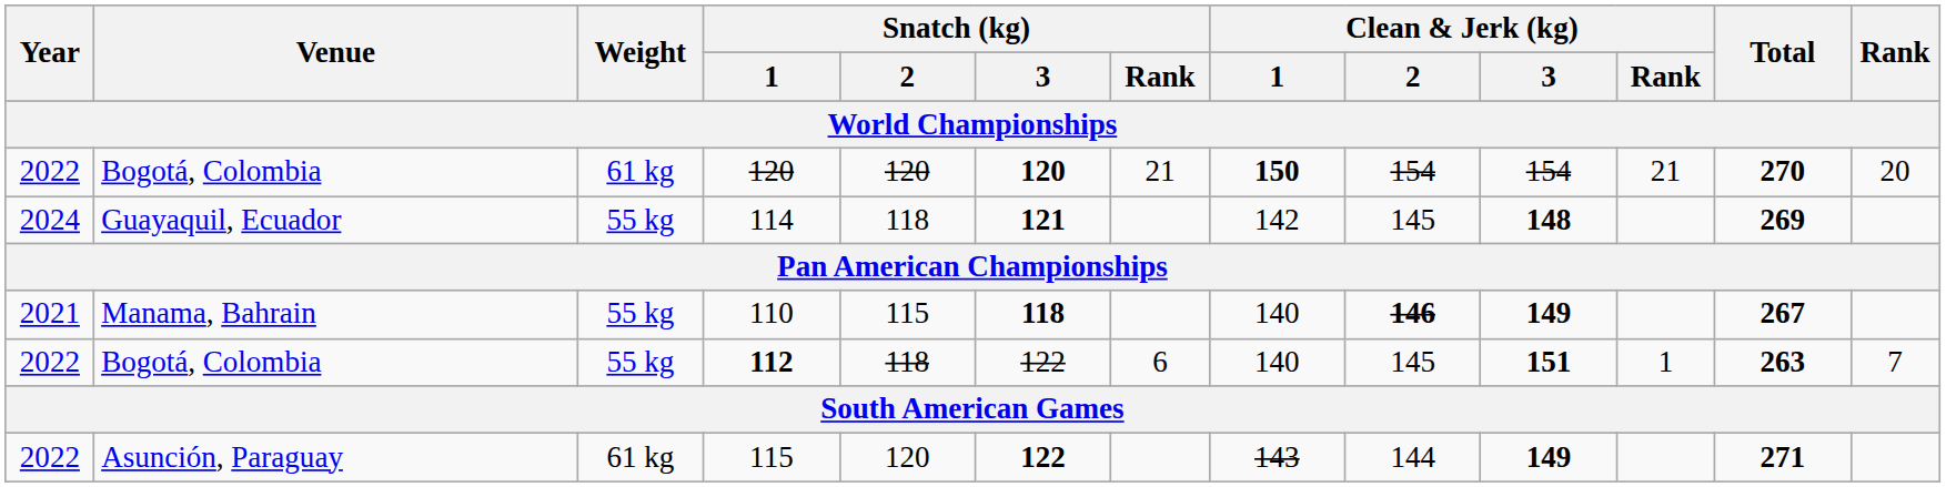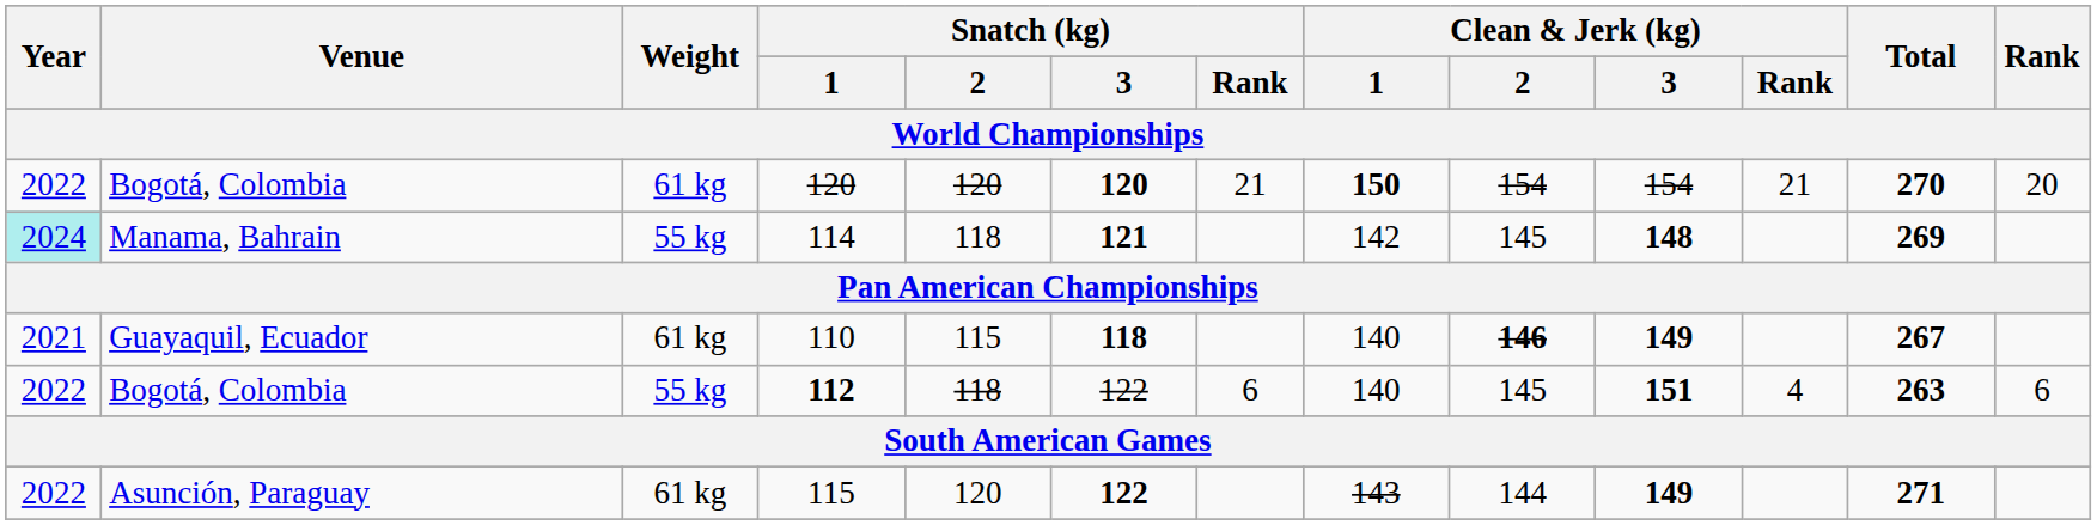 <table class = "wikitable" style="text-align:center;">
 <tr>
 <th rowspan=2 width=40>Year</th>
 <th rowspan=2 width=250>Venue</th>
 <th rowspan=2 width=60>Weight</th>
 <th colspan=4>Snatch (kg)</th>
 <th colspan=4>Clean & Jerk (kg)</th>
 <th rowspan=2 width=65>Total</th>
 <th rowspan=2 width=40>Rank</th>
 </tr>
 <tr>
 <th width=65>1</th>
 <th width=65>2</th>
 <th width=65>3</th>
 <th width=45>Rank</th>
 <th width=65>1</th>
 <th width=65>2</th>
 <th width=65>3</th>
 <th width=45>Rank</th>
 </tr>
 <tr>
 <th colspan=13><a href='#'>World Championships</a></th>
 </tr>
 <tr>
 <td><a href='#'>2022</a></td>
 <td align=left> <a href='#'>Bogotá</a>, <a href='#'>Colombia</a></td>
 <td><a href='#'>61 kg</a></td>
 <td><s>120</s></td>
 <td><s>120</s></td>
 <td><strong>120</strong></td>
 <td>21</td>
 <td><strong>150</strong></td>
 <td><s>154</s></td>
 <td><s>154</s></td>
 <td>21</td>
 <td><strong>270</strong></td>
 <td>20</td>
 </tr>
 <tr>
-<td><a href='#'>2024</a></td>
-<td align=left> <a href='#'>Guayaquil</a>, <a href='#'>Ecuador</a></td>
+<td style="background: paleturquoise;"><a href='#'>2024</a></td>
+<td align=left> <a href='#'>Manama</a>, <a href='#'>Bahrain</a></td>
 <td><a href='#'>55 kg</a></td>
 <td>114</td>
 <td>118</td>
 <td><strong>121</strong></td>
 <td></td>
 <td>142</td>
 <td>145</td>
 <td><strong>148</strong></td>
 <td></td>
 <td><strong>269</strong></td>
 <td></td>
 </tr>
 <tr>
 <th colspan=13><a href='#'>Pan American Championships</a></th>
 </tr>
 <tr>
 <td><a href='#'>2021</a></td>
-<td align=left> <a href='#'>Manama</a>, <a href='#'>Bahrain</a></td>
-<td><a href='#'>55 kg</a></td>
+<td align=left> <a href='#'>Guayaquil</a>, <a href='#'>Ecuador</a></td>
+<td>61 kg</td>
 <td>110</td>
 <td>115</td>
 <td><strong>118</strong></td>
 <td></td>
 <td>140</td>
 <td><strong><s>146</s></strong></td>
 <td><strong>149</strong></td>
 <td></td>
 <td><strong>267</strong></td>
 <td></td>
 </tr>
 <tr>
 <td><a href='#'>2022</a></td>
 <td align=left> <a href='#'>Bogotá</a>, <a href='#'>Colombia</a></td>
 <td><a href='#'>55 kg</a></td>
 <td><strong>112</strong></td>
 <td><s>118</s></td>
 <td><s>122</s></td>
 <td>6</td>
 <td>140</td>
 <td>145</td>
 <td><strong>151</strong></td>
-<td>1</td>
+<td>4</td>
 <td><strong>263</strong></td>
-<td>7</td>
+<td>6</td>
 </tr>
 <tr>
 <th colspan=13><a href='#'>South American Games</a></th>
 </tr>
 <tr>
 <td><a href='#'>2022</a></td>
 <td align=left> <a href='#'>Asunción</a>, <a href='#'>Paraguay</a></td>
 <td>61 kg</td>
 <td>115</td>
 <td>120</td>
 <td><strong>122</strong></td>
 <td></td>
 <td><s>143</s></td>
 <td>144</td>
 <td><strong>149</strong></td>
 <td></td>
 <td><strong>271</strong></td>
 <td></td>
 </tr>
 </table>
